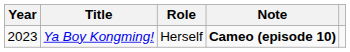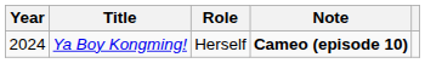 <table class="wikitable">
 <tr>
 <th>Year</th>
 <th>Title</th>
 <th>Role</th>
 <th>Note</th>
 <th></th>
 </tr>
 <tr>
-<td>2023</td>
+<td>2024</td>
 <td><em><a href='#'>Ya Boy Kongming!</a></em></td>
 <td>Herself</td>
 <td><strong>Cameo (episode 10)</strong></td>
 <td style="text-align:center"></td>
 </tr>
 </table>
